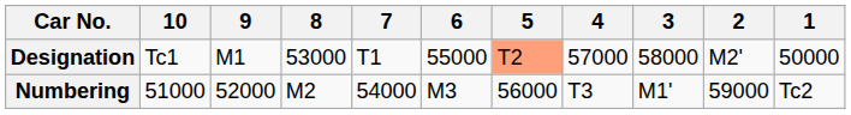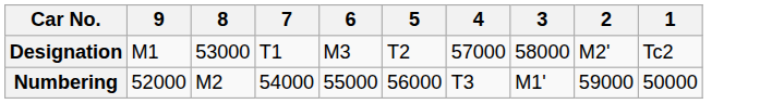 <table class="wikitable">
 <tr>
 <th>Car No.</th>
-<th>10</th>
 <th>9</th>
 <th>8</th>
 <th>7</th>
 <th>6</th>
 <th>5</th>
 <th>4</th>
 <th>3</th>
 <th>2</th>
 <th>1</th>
 </tr>
 <tr>
 <th>Designation</th>
-<td>Tc1</td>
 <td>M1</td>
 <td>53000</td>
 <td>T1</td>
-<td>55000</td>
-<td style="background: lightsalmon;">T2</td>
+<td>M3</td>
+<td>T2</td>
 <td>57000</td>
 <td>58000</td>
 <td>M2'</td>
-<td>50000</td>
+<td>Tc2</td>
 </tr>
 <tr>
 <th>Numbering</th>
-<td>51000</td>
 <td>52000</td>
 <td>M2</td>
 <td>54000</td>
-<td>M3</td>
+<td>55000</td>
 <td>56000</td>
 <td>T3</td>
 <td>M1'</td>
 <td>59000</td>
-<td>Tc2</td>
+<td>50000</td>
 </tr>
 </table>
